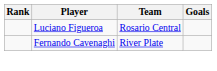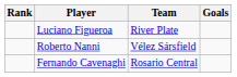 <table class="wikitable">
 <tr>
 <th>Rank</th>
 <th>Player</th>
 <th>Team</th>
 <th>Goals</th>
 </tr>
 <tr>
 <td></td>
 <td> <a href='#'>Luciano Figueroa</a></td>
-<td><a href='#'>Rosario Central</a></td>
+<td><a href='#'>River Plate</a> </td>
+<td></td>
+</tr>
+<tr>
+<td></td>
+<td> <a href='#'>Roberto Nanni</a></td>
+<td><a href='#'>Vélez Sársfield</a></td>
 <td></td>
 </tr>
 <tr>
 <td></td>
 <td> <a href='#'>Fernando Cavenaghi</a></td>
-<td><a href='#'>River Plate</a> </td>
+<td><a href='#'>Rosario Central</a></td>
 </tr>
 </table>
